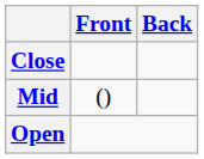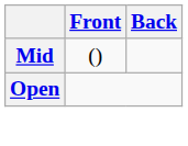 <table class="wikitable" style="text-align:center;">
 <tr>
 <th></th>
 <th><a href='#'>Front</a></th>
 <th><a href='#'>Back</a></th>
-</tr>
-<tr>
-<th><a href='#'>Close</a></th>
-<td></td>
-<td></td>
 </tr>
 <tr>
 <th><a href='#'>Mid</a></th>
 <td> ()</td>
 <td></td>
 </tr>
 <tr>
 <th><a href='#'>Open</a></th>
 <td colspan=2></td>
 </tr>
 </table>
